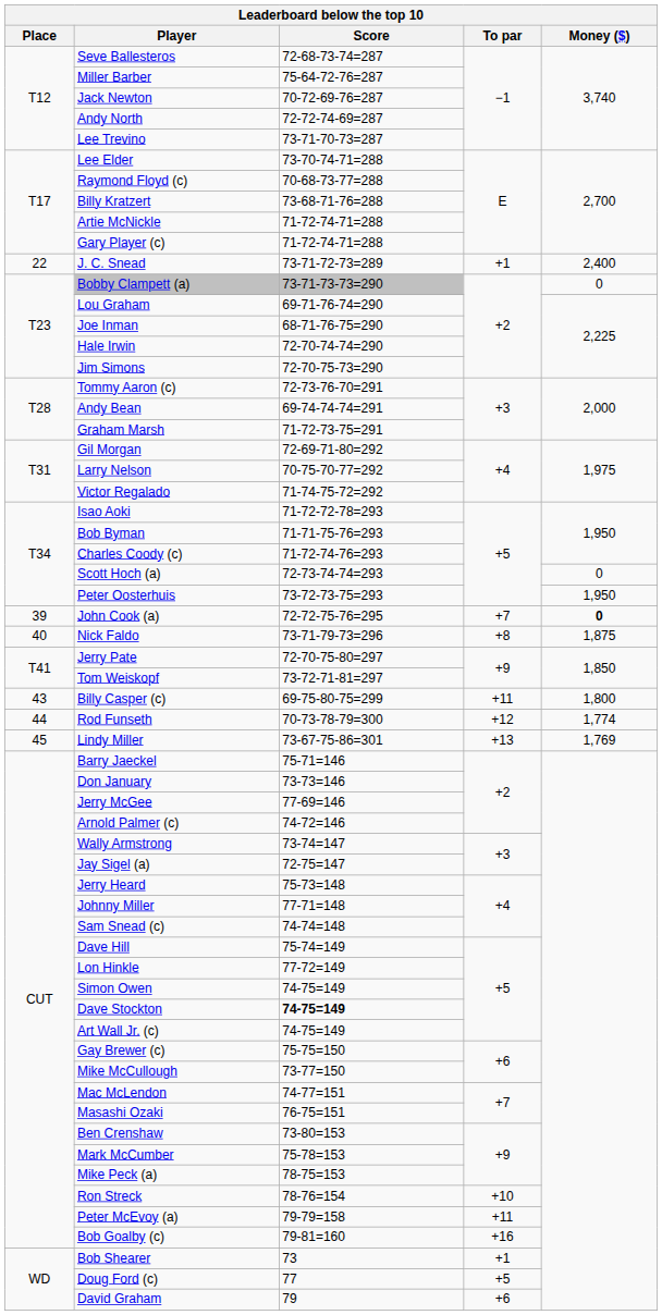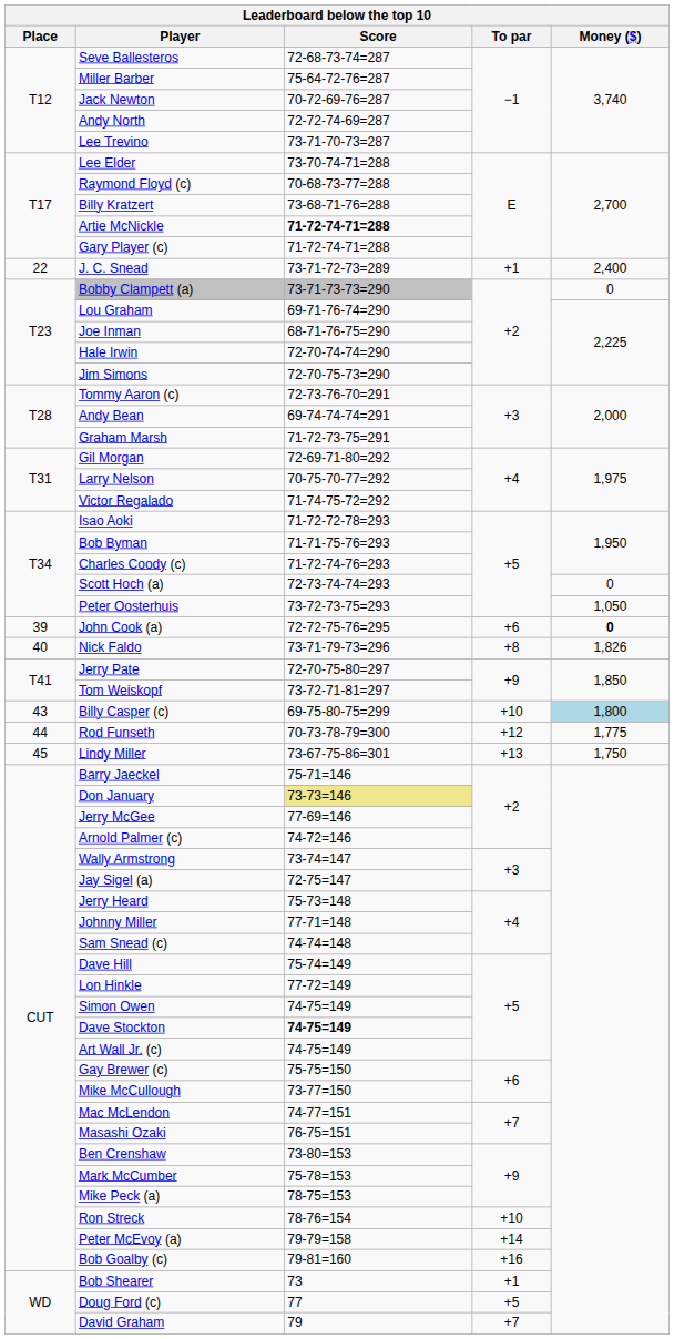 <table class="collapsible collapsed wikitable" style="width:50em;margin-top:-1px;">
 <tr>
 <th scope="col" colspan="6">Leaderboard below the top 10</th>
 </tr>
 <tr>
 <th>Place</th>
 <th>Player</th>
 <th>Score</th>
 <th>To par</th>
 <th>Money (<a href='#'>$</a>)</th>
 </tr>
 <tr>
 <td rowspan=5 align=center>T12</td>
 <td> <a href='#'>Seve Ballesteros</a></td>
 <td>72-68-73-74=287</td>
 <td rowspan=5 align=center>−1</td>
 <td rowspan=5 align=center>3,740</td>
 </tr>
 <tr>
 <td> <a href='#'>Miller Barber</a></td>
 <td>75-64-72-76=287</td>
 </tr>
 <tr>
 <td> <a href='#'>Jack Newton</a></td>
 <td>70-72-69-76=287</td>
 </tr>
 <tr>
 <td> <a href='#'>Andy North</a></td>
 <td>72-72-74-69=287</td>
 </tr>
 <tr>
 <td> <a href='#'>Lee Trevino</a></td>
 <td>73-71-70-73=287</td>
 </tr>
 <tr>
 <td rowspan=5 align=center>T17</td>
 <td> <a href='#'>Lee Elder</a></td>
 <td>73-70-74-71=288</td>
 <td rowspan=5 align=center>E</td>
 <td rowspan=5 align=center>2,700</td>
 </tr>
 <tr>
 <td> <a href='#'>Raymond Floyd</a> (c)</td>
 <td>70-68-73-77=288</td>
 </tr>
 <tr>
 <td> <a href='#'>Billy Kratzert</a></td>
 <td>73-68-71-76=288</td>
 </tr>
 <tr>
 <td> <a href='#'>Artie McNickle</a></td>
-<td>71-72-74-71=288</td>
+<td><strong>71-72-74-71=288</strong></td>
 </tr>
 <tr>
 <td> <a href='#'>Gary Player</a> (c)</td>
 <td>71-72-74-71=288</td>
 </tr>
 <tr>
 <td align=center>22</td>
 <td> <a href='#'>J. C. Snead</a></td>
 <td>73-71-72-73=289</td>
 <td align=center>+1</td>
 <td align=center>2,400</td>
 </tr>
 <tr>
 <td rowspan=5 align=center>T23</td>
 <td style="background:silver"> <a href='#'>Bobby Clampett</a> (a)</td>
 <td style="background:silver">73-71-73-73=290</td>
 <td rowspan=5 align=center>+2</td>
 <td align=center>0</td>
 </tr>
 <tr>
 <td> <a href='#'>Lou Graham</a></td>
 <td>69-71-76-74=290</td>
 <td rowspan=4 align=center>2,225</td>
 </tr>
 <tr>
 <td> <a href='#'>Joe Inman</a></td>
 <td>68-71-76-75=290</td>
 </tr>
 <tr>
 <td> <a href='#'>Hale Irwin</a></td>
 <td>72-70-74-74=290</td>
 </tr>
 <tr>
 <td> <a href='#'>Jim Simons</a></td>
 <td>72-70-75-73=290</td>
 </tr>
 <tr>
 <td rowspan=3 align=center>T28</td>
 <td> <a href='#'>Tommy Aaron</a> (c)</td>
 <td>72-73-76-70=291</td>
 <td rowspan=3 align=center>+3</td>
 <td rowspan=3 align=center>2,000</td>
 </tr>
 <tr>
 <td> <a href='#'>Andy Bean</a></td>
 <td>69-74-74-74=291</td>
 </tr>
 <tr>
 <td> <a href='#'>Graham Marsh</a></td>
 <td>71-72-73-75=291</td>
 </tr>
 <tr>
 <td rowspan=3 align=center>T31</td>
 <td> <a href='#'>Gil Morgan</a></td>
 <td>72-69-71-80=292</td>
 <td rowspan=3 align=center>+4</td>
 <td rowspan=3 align=center>1,975</td>
 </tr>
 <tr>
 <td> <a href='#'>Larry Nelson</a></td>
 <td>70-75-70-77=292</td>
 </tr>
 <tr>
 <td> <a href='#'>Victor Regalado</a></td>
 <td>71-74-75-72=292</td>
 </tr>
 <tr>
 <td rowspan=5 align=center>T34</td>
 <td> <a href='#'>Isao Aoki</a></td>
 <td>71-72-72-78=293</td>
 <td rowspan=5 align=center>+5</td>
 <td rowspan=3 align=center>1,950</td>
 </tr>
 <tr>
 <td> <a href='#'>Bob Byman</a></td>
 <td>71-71-75-76=293</td>
 </tr>
 <tr>
 <td> <a href='#'>Charles Coody</a> (c)</td>
 <td>71-72-74-76=293</td>
 </tr>
 <tr>
 <td> <a href='#'>Scott Hoch</a> (a)</td>
 <td>72-73-74-74=293</td>
 <td align=center>0</td>
 </tr>
 <tr>
 <td> <a href='#'>Peter Oosterhuis</a></td>
 <td>73-72-73-75=293</td>
-<td align=center>1,950</td>
+<td align=center>1,050</td>
 </tr>
 <tr>
 <td align=center>39</td>
 <td> <a href='#'>John Cook</a> (a)</td>
 <td>72-72-75-76=295</td>
-<td align=center>+7</td>
+<td align=center>+6</td>
 <td align=center><strong>0</strong></td>
 </tr>
 <tr>
 <td align=center>40</td>
 <td> <a href='#'>Nick Faldo</a></td>
 <td>73-71-79-73=296</td>
 <td align=center>+8</td>
-<td align=center>1,875</td>
+<td align=center>1,826</td>
 </tr>
 <tr>
 <td rowspan=2 align=center>T41</td>
 <td> <a href='#'>Jerry Pate</a></td>
 <td>72-70-75-80=297</td>
 <td rowspan=2 align=center>+9</td>
 <td rowspan=2 align=center>1,850</td>
 </tr>
 <tr>
 <td> <a href='#'>Tom Weiskopf</a></td>
 <td>73-72-71-81=297</td>
 </tr>
 <tr>
 <td align=center>43</td>
 <td> <a href='#'>Billy Casper</a> (c)</td>
 <td>69-75-80-75=299</td>
-<td align=center>+11</td>
-<td align=center>1,800</td>
+<td align=center>+10</td>
+<td align=center style="background: lightblue;">1,800</td>
 </tr>
 <tr>
 <td align=center>44</td>
 <td> <a href='#'>Rod Funseth</a></td>
 <td>70-73-78-79=300</td>
 <td align=center>+12</td>
-<td align=center>1,774</td>
+<td align=center>1,775</td>
 </tr>
 <tr>
 <td align=center>45</td>
 <td> <a href='#'>Lindy Miller</a></td>
 <td>73-67-75-86=301</td>
 <td align=center>+13</td>
-<td align=center>1,769</td>
+<td align=center>1,750</td>
 </tr>
 <tr>
 <td rowspan=24 align=center>CUT</td>
 <td> <a href='#'>Barry Jaeckel</a></td>
 <td>75-71=146</td>
 <td rowspan=4 align=center>+2</td>
 <td rowspan=27 align=center></td>
 </tr>
 <tr>
 <td> <a href='#'>Don January</a></td>
-<td>73-73=146</td>
+<td style="background: khaki;">73-73=146</td>
 </tr>
 <tr>
 <td> <a href='#'>Jerry McGee</a></td>
 <td>77-69=146</td>
 </tr>
 <tr>
 <td> <a href='#'>Arnold Palmer</a> (c)</td>
 <td>74-72=146</td>
 </tr>
 <tr>
 <td> <a href='#'>Wally Armstrong</a></td>
 <td>73-74=147</td>
 <td rowspan=2 align=center>+3</td>
 </tr>
 <tr>
 <td> <a href='#'>Jay Sigel</a> (a)</td>
 <td>72-75=147</td>
 </tr>
 <tr>
 <td> <a href='#'>Jerry Heard</a></td>
 <td>75-73=148</td>
 <td rowspan=3 align=center>+4</td>
 </tr>
 <tr>
 <td> <a href='#'>Johnny Miller</a></td>
 <td>77-71=148</td>
 </tr>
 <tr>
 <td> <a href='#'>Sam Snead</a> (c)</td>
 <td>74-74=148</td>
 </tr>
 <tr>
 <td> <a href='#'>Dave Hill</a></td>
 <td>75-74=149</td>
 <td rowspan=5 align=center>+5</td>
 </tr>
 <tr>
 <td> <a href='#'>Lon Hinkle</a></td>
 <td>77-72=149</td>
 </tr>
 <tr>
 <td> <a href='#'>Simon Owen</a></td>
 <td>74-75=149</td>
 </tr>
 <tr>
 <td> <a href='#'>Dave Stockton</a></td>
 <td><strong>74-75=149</strong></td>
 </tr>
 <tr>
 <td> <a href='#'>Art Wall Jr.</a> (c)</td>
 <td>74-75=149</td>
 </tr>
 <tr>
 <td> <a href='#'>Gay Brewer</a> (c)</td>
 <td>75-75=150</td>
 <td rowspan=2 align=center>+6</td>
 </tr>
 <tr>
 <td> <a href='#'>Mike McCullough</a></td>
 <td>73-77=150</td>
 </tr>
 <tr>
 <td> <a href='#'>Mac McLendon</a></td>
 <td>74-77=151</td>
 <td rowspan=2 align=center>+7</td>
 </tr>
 <tr>
 <td> <a href='#'>Masashi Ozaki</a></td>
 <td>76-75=151</td>
 </tr>
 <tr>
 <td> <a href='#'>Ben Crenshaw</a></td>
 <td>73-80=153</td>
 <td rowspan=3 align=center>+9</td>
 </tr>
 <tr>
 <td> <a href='#'>Mark McCumber</a></td>
 <td>75-78=153</td>
 </tr>
 <tr>
 <td> <a href='#'>Mike Peck</a> (a)</td>
 <td>78-75=153</td>
 </tr>
 <tr>
 <td> <a href='#'>Ron Streck</a></td>
 <td>78-76=154</td>
 <td align=center>+10</td>
 </tr>
 <tr>
 <td> <a href='#'>Peter McEvoy</a> (a)</td>
 <td>79-79=158</td>
-<td align=center>+11</td>
+<td align=center>+14</td>
 </tr>
 <tr>
 <td> <a href='#'>Bob Goalby</a> (c)</td>
 <td>79-81=160</td>
 <td align=center>+16</td>
 </tr>
 <tr>
 <td rowspan=3 align=center>WD</td>
 <td> <a href='#'>Bob Shearer</a></td>
 <td>73</td>
 <td align=center>+1</td>
 </tr>
 <tr>
 <td> <a href='#'>Doug Ford</a> (c)</td>
 <td>77</td>
 <td align=center>+5</td>
 </tr>
 <tr>
 <td> <a href='#'>David Graham</a></td>
 <td>79</td>
-<td align=center>+6</td>
+<td align=center>+7</td>
 </tr>
 </table>
